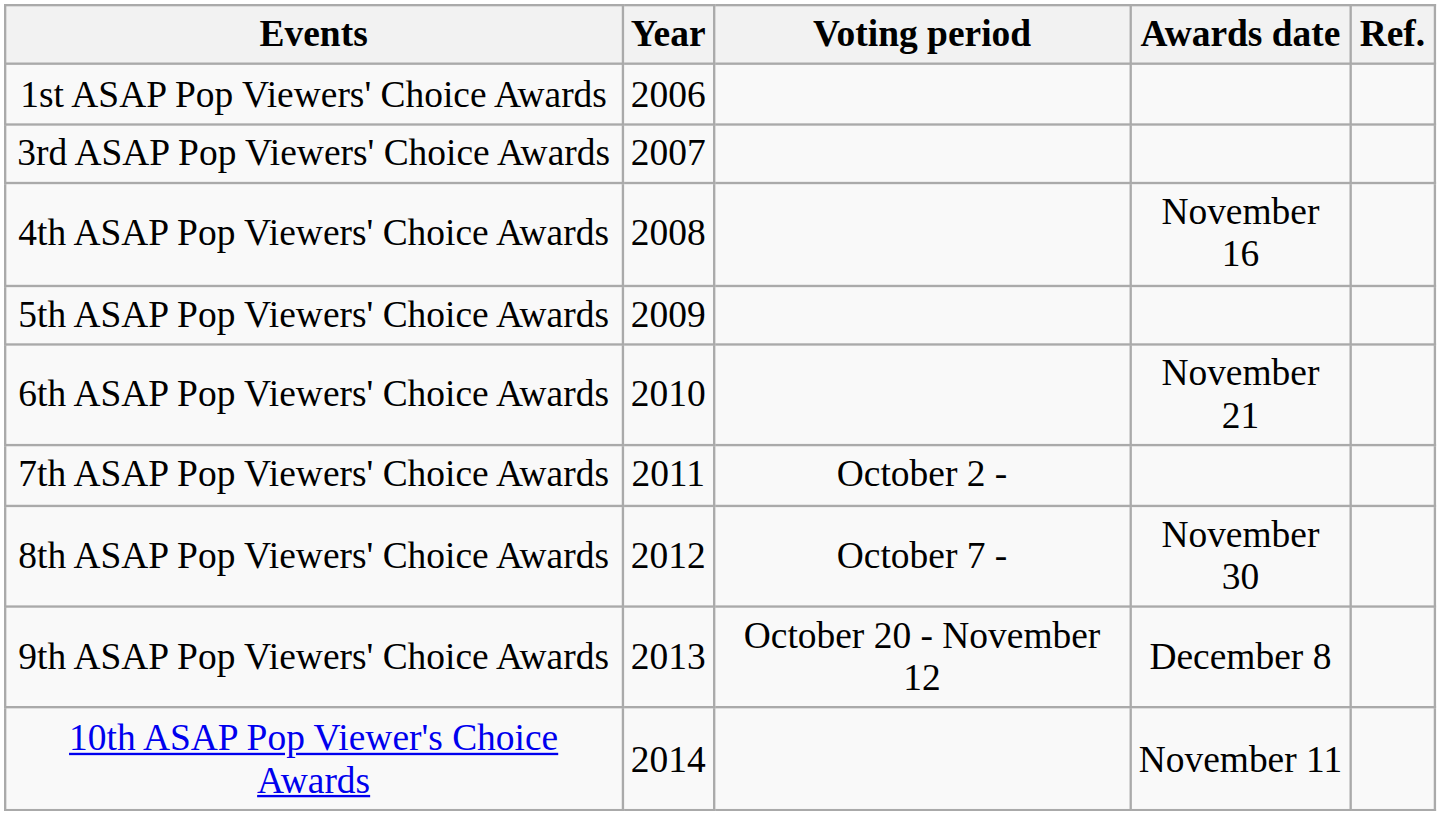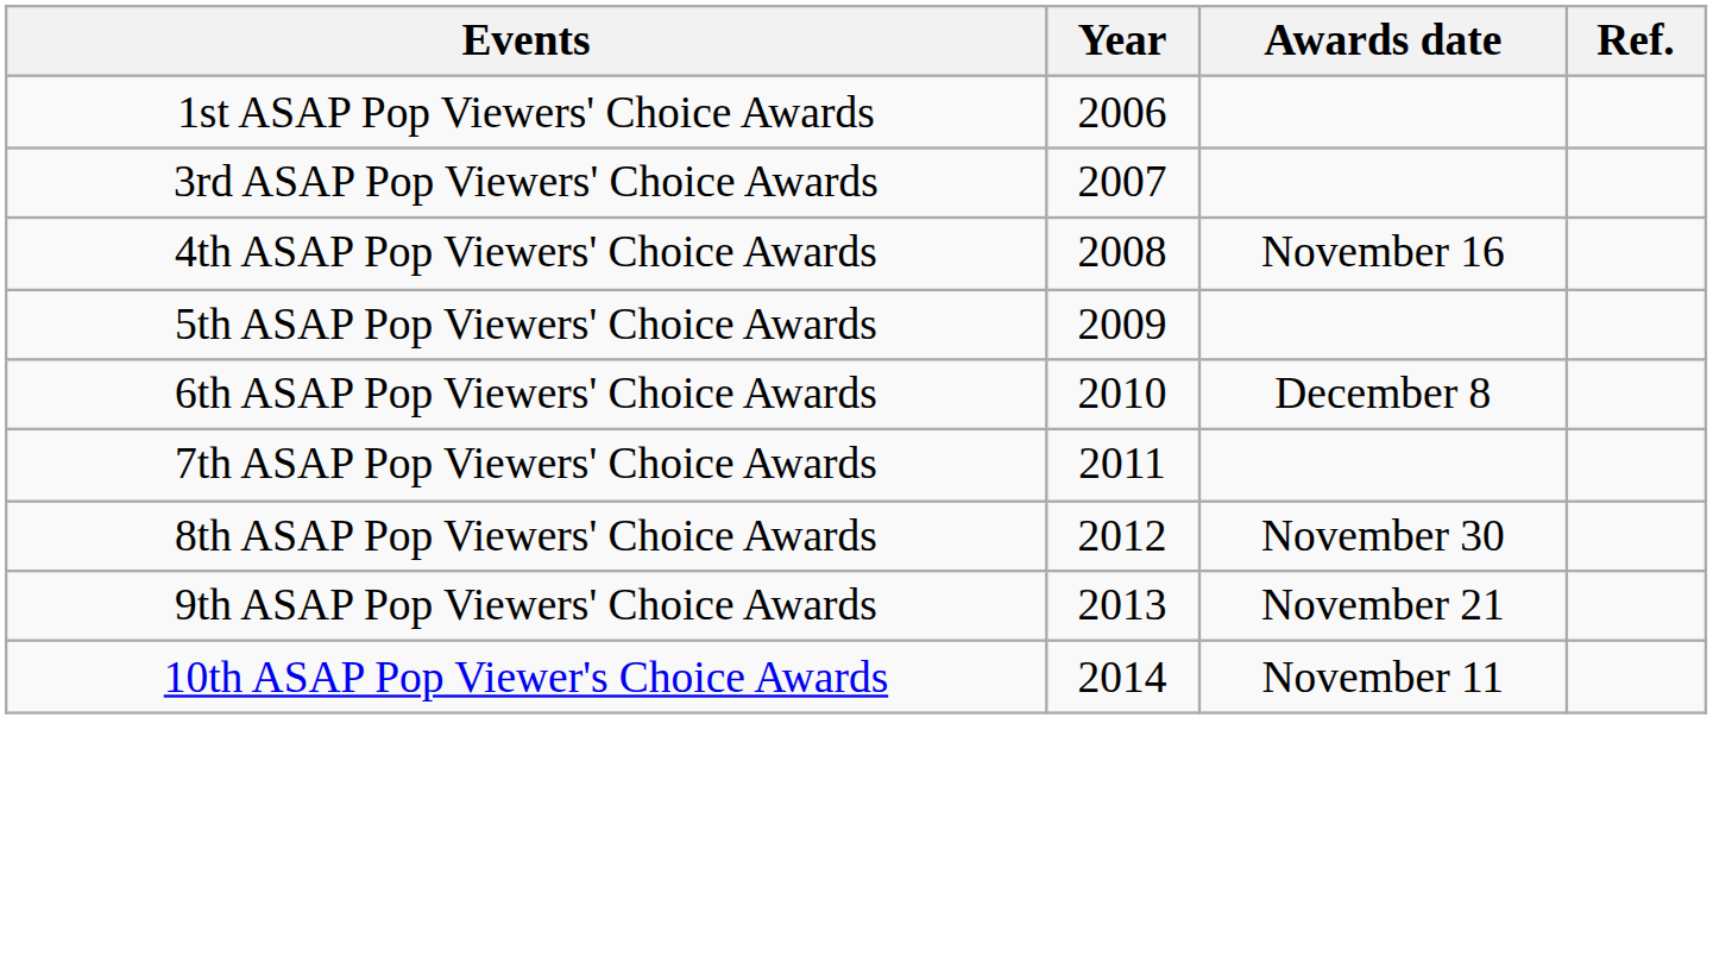 <table class="wikitable"  style="width:98%; text-align:center;">
 <tr>
 <th>Events</th>
 <th>Year</th>
-<th>Voting period</th>
 <th>Awards date</th>
 <th>Ref.</th>
 </tr>
 <tr>
 <td>1st ASAP Pop Viewers' Choice Awards</td>
 <td>2006</td>
 <td></td>
 <td></td>
-<td></td>
 </tr>
 <tr>
 <td>3rd ASAP Pop Viewers' Choice Awards</td>
 <td>2007</td>
 <td></td>
 <td></td>
-<td></td>
 </tr>
 <tr>
 <td>4th ASAP Pop Viewers' Choice Awards</td>
 <td>2008</td>
-<td></td>
 <td>November 16</td>
 <td></td>
 </tr>
 <tr>
 <td>5th ASAP Pop Viewers' Choice Awards</td>
 <td>2009</td>
 <td></td>
 <td></td>
-<td></td>
 </tr>
 <tr>
 <td>6th ASAP Pop Viewers' Choice Awards</td>
 <td>2010</td>
-<td></td>
-<td>November 21</td>
+<td>December 8</td>
 <td></td>
 </tr>
 <tr>
 <td>7th ASAP Pop Viewers' Choice Awards</td>
 <td>2011</td>
-<td>October 2 -</td>
 <td></td>
 <td></td>
 </tr>
 <tr>
 <td>8th ASAP Pop Viewers' Choice Awards</td>
 <td>2012</td>
-<td>October 7 -</td>
 <td>November 30</td>
 <td></td>
 </tr>
 <tr>
 <td>9th ASAP Pop Viewers' Choice Awards</td>
 <td>2013</td>
-<td>October 20 - November 12</td>
-<td>December 8</td>
+<td>November 21</td>
 <td></td>
 </tr>
 <tr>
 <td><a href='#'>10th ASAP Pop Viewer's Choice Awards</a></td>
 <td>2014</td>
-<td></td>
 <td>November 11</td>
 <td></td>
 </tr>
 </table>
